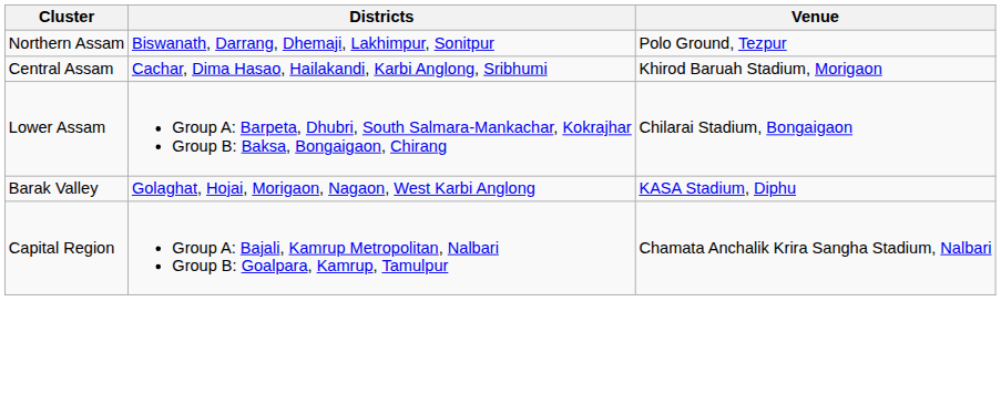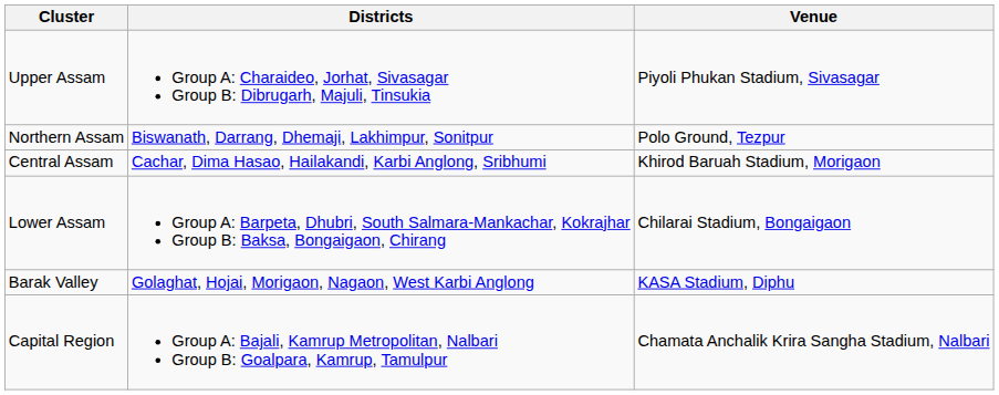 <table class="wikitable">
 <tr>
 <th>Cluster</th>
 <th>Districts</th>
 <th>Venue</th>
+</tr>
+<tr>
+<td>Upper Assam</td>
+<td><br><ul><li>Group A: <a href='#'>Charaideo</a>, <a href='#'>Jorhat</a>, <a href='#'>Sivasagar</a></li><li>Group B: <a href='#'>Dibrugarh</a>, <a href='#'>Majuli</a>, <a href='#'>Tinsukia</a></li></ul></td>
+<td>Piyoli Phukan Stadium, <a href='#'>Sivasagar</a></td>
 </tr>
 <tr>
 <td>Northern Assam</td>
 <td><a href='#'>Biswanath</a>, <a href='#'>Darrang</a>, <a href='#'>Dhemaji</a>, <a href='#'>Lakhimpur</a>, <a href='#'>Sonitpur</a></td>
 <td>Polo Ground, <a href='#'>Tezpur</a></td>
 </tr>
 <tr>
 <td>Central Assam</td>
 <td><a href='#'>Cachar</a>, <a href='#'>Dima Hasao</a>, <a href='#'>Hailakandi</a>, <a href='#'>Karbi Anglong</a>, <a href='#'>Sribhumi</a></td>
 <td>Khirod Baruah Stadium, <a href='#'>Morigaon</a></td>
 </tr>
 <tr>
 <td>Lower Assam</td>
 <td><br><ul><li>Group A: <a href='#'>Barpeta</a>, <a href='#'>Dhubri</a>, <a href='#'>South Salmara-Mankachar</a>, <a href='#'>Kokrajhar</a></li><li>Group B: <a href='#'>Baksa</a>, <a href='#'>Bongaigaon</a>, <a href='#'>Chirang</a></li></ul></td>
 <td>Chilarai Stadium, <a href='#'>Bongaigaon</a></td>
 </tr>
 <tr>
 <td>Barak Valley</td>
 <td><a href='#'>Golaghat</a>, <a href='#'>Hojai</a>, <a href='#'>Morigaon</a>, <a href='#'>Nagaon</a>, <a href='#'>West Karbi Anglong</a></td>
 <td><a href='#'>KASA Stadium</a>, <a href='#'>Diphu</a></td>
 </tr>
 <tr>
 <td>Capital Region</td>
 <td><br><ul><li>Group A: <a href='#'>Bajali</a>, <a href='#'>Kamrup Metropolitan</a>, <a href='#'>Nalbari</a></li><li>Group B: <a href='#'>Goalpara</a>, <a href='#'>Kamrup</a>, <a href='#'>Tamulpur</a></li></ul></td>
 <td>Chamata Anchalik Krira Sangha Stadium, <a href='#'>Nalbari</a></td>
 </tr>
 </table>
